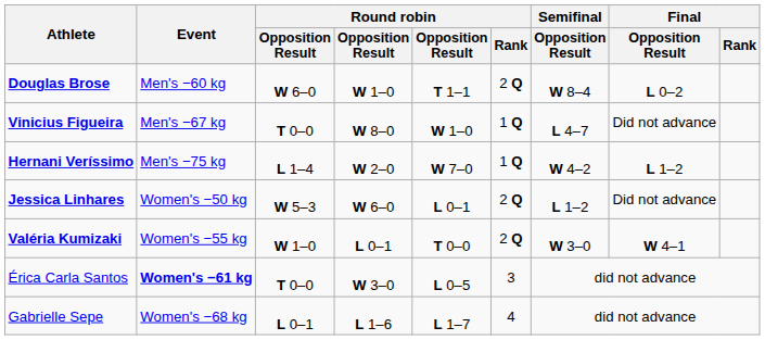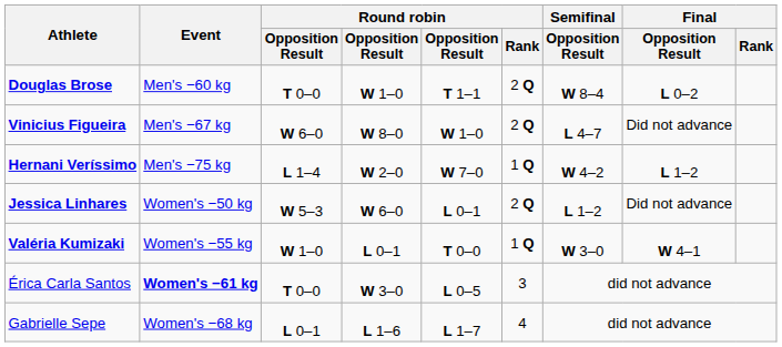 <table class=wikitable style=font-size:90%;text-align:center>
 <tr>
 <th rowspan=2>Athlete</th>
 <th rowspan=2>Event</th>
 <th colspan=4>Round robin</th>
 <th>Semifinal</th>
 <th colspan=2>Final</th>
 </tr>
 <tr style=font-size:95%>
 <th>Opposition<br>Result</th>
 <th>Opposition<br>Result</th>
 <th>Opposition<br>Result</th>
 <th>Rank</th>
 <th>Opposition<br>Result</th>
 <th>Opposition<br>Result</th>
 <th>Rank</th>
 </tr>
 <tr>
 <td align=left><strong><a href='#'>Douglas Brose</a></strong></td>
 <td align=left><a href='#'>Men's −60 kg</a></td>
-<td><br><strong>W</strong> 6–0</td>
+<td><br><strong>T</strong> 0–0</td>
 <td><br><strong>W</strong> 1–0</td>
 <td><br><strong>T</strong> 1–1</td>
 <td>2 <strong>Q</strong></td>
 <td><br><strong>W</strong> 8–4</td>
 <td><br><strong>L</strong> 0–2</td>
 <td></td>
 </tr>
 <tr>
 <td align=left><strong><a href='#'>Vinicius Figueira</a></strong></td>
 <td align=left><a href='#'>Men's −67 kg</a></td>
-<td><br><strong>T</strong> 0–0</td>
+<td><br><strong>W</strong> 6–0</td>
 <td><br><strong>W</strong> 8–0</td>
 <td><br><strong>W</strong> 1–0</td>
-<td>1 <strong>Q</strong></td>
+<td>2 <strong>Q</strong></td>
 <td><br><strong>L</strong> 4–7</td>
 <td>Did not advance</td>
 <td></td>
 </tr>
 <tr>
 <td align=left><strong><a href='#'>Hernani Veríssimo</a></strong></td>
 <td align=left><a href='#'>Men's −75 kg</a></td>
 <td><br><strong>L</strong> 1–4</td>
 <td><br><strong>W</strong> 2–0</td>
 <td><br><strong>W</strong>  7–0</td>
 <td>1 <strong>Q</strong></td>
 <td><br><strong>W</strong> 4–2</td>
 <td><br><strong>L</strong> 1–2</td>
 <td></td>
 </tr>
 <tr>
 <td align=left><strong><a href='#'>Jessica Linhares</a></strong></td>
 <td align=left><a href='#'>Women's −50 kg</a></td>
 <td><br><strong>W</strong> 5–3</td>
 <td><br><strong>W</strong> 6–0</td>
 <td><br><strong>L</strong> 0–1</td>
 <td>2 <strong>Q</strong></td>
 <td><br><strong>L</strong> 1–2</td>
 <td>Did not advance</td>
 <td></td>
 </tr>
 <tr>
 <td align=left><strong><a href='#'>Valéria Kumizaki</a></strong></td>
 <td align=left><a href='#'>Women's −55 kg</a></td>
 <td><br><strong>W</strong> 1–0</td>
 <td><br><strong>L</strong> 0–1</td>
 <td><br><strong>T</strong> 0–0</td>
-<td>2 <strong>Q</strong></td>
+<td>1 <strong>Q</strong></td>
 <td><br><strong>W</strong> 3–0</td>
 <td><br><strong>W</strong> 4–1</td>
 <td></td>
 </tr>
 <tr>
 <td align=left><a href='#'>Érica Carla Santos</a></td>
 <td align=left><strong><a href='#'>Women's −61 kg</a></strong></td>
 <td><br><strong>T</strong> 0–0</td>
 <td><br><strong>W</strong> 3–0</td>
 <td><br><strong>L</strong> 0–5</td>
 <td>3</td>
 <td colspan=3>did not advance</td>
 </tr>
 <tr>
 <td align=left><a href='#'>Gabrielle Sepe</a></td>
 <td align=left><a href='#'>Women's −68 kg</a></td>
 <td><br><strong>L</strong> 0–1</td>
 <td><br><strong>L</strong> 1–6</td>
 <td><br><strong>L</strong> 1–7</td>
 <td>4</td>
 <td colspan=3>did not advance</td>
 </tr>
 </table>
